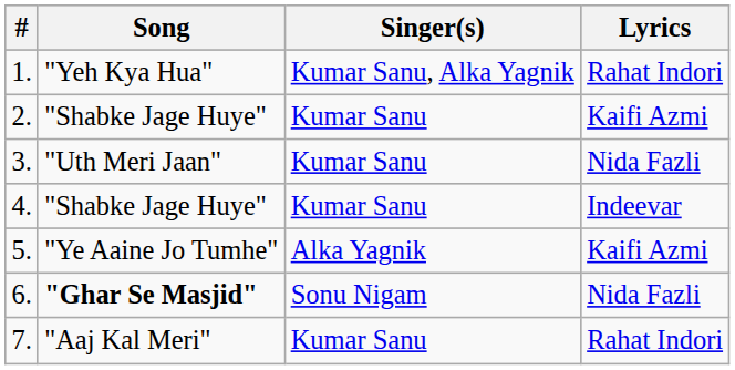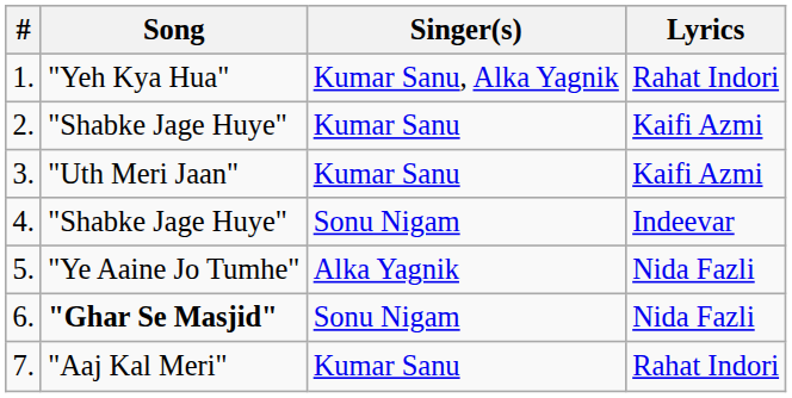 <table class="wikitable sortable" style="font-size:95%;">
 <tr>
 <th>#</th>
 <th>Song</th>
 <th>Singer(s)</th>
 <th>Lyrics</th>
 </tr>
 <tr>
 <td>1.</td>
 <td>"Yeh Kya Hua"</td>
 <td><a href='#'>Kumar Sanu</a>, <a href='#'>Alka Yagnik</a></td>
 <td><a href='#'>Rahat Indori</a></td>
 </tr>
 <tr>
 <td>2.</td>
 <td>"Shabke Jage Huye"</td>
 <td><a href='#'>Kumar Sanu</a></td>
 <td><a href='#'>Kaifi Azmi</a></td>
 </tr>
 <tr>
 <td>3.</td>
 <td>"Uth Meri Jaan"</td>
 <td><a href='#'>Kumar Sanu</a></td>
-<td><a href='#'>Nida Fazli</a></td>
+<td><a href='#'>Kaifi Azmi</a></td>
 </tr>
 <tr>
 <td>4.</td>
 <td>"Shabke Jage Huye"</td>
-<td><a href='#'>Kumar Sanu</a></td>
+<td><a href='#'>Sonu Nigam</a></td>
 <td><a href='#'>Indeevar</a></td>
 </tr>
 <tr>
 <td>5.</td>
 <td>"Ye Aaine Jo Tumhe"</td>
 <td><a href='#'>Alka Yagnik</a></td>
-<td><a href='#'>Kaifi Azmi</a></td>
+<td><a href='#'>Nida Fazli</a></td>
 </tr>
 <tr>
 <td>6.</td>
 <td><strong>"Ghar Se Masjid"</strong></td>
 <td><a href='#'>Sonu Nigam</a></td>
 <td><a href='#'>Nida Fazli</a></td>
 </tr>
 <tr>
 <td>7.</td>
 <td>"Aaj Kal Meri"</td>
 <td><a href='#'>Kumar Sanu</a></td>
 <td><a href='#'>Rahat Indori</a></td>
 </tr>
 </table>
